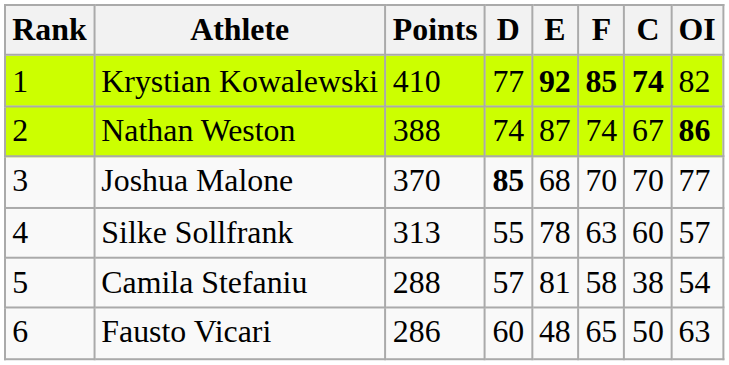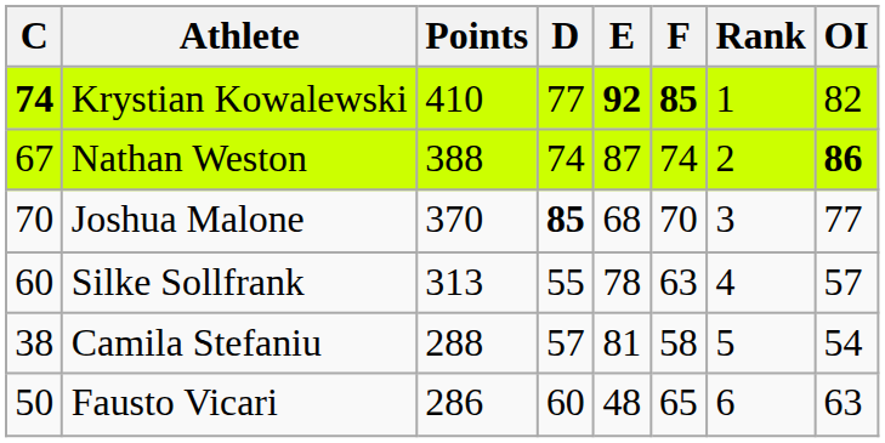 <table class="wikitable">
 <tr>
-<th>Rank</th>
+<th>C</th>
 <th>Athlete</th>
 <th>Points</th>
 <th>D</th>
 <th>E</th>
 <th>F</th>
-<th>C</th>
+<th>Rank</th>
 <th>OI</th>
 </tr>
 <tr>
-<td style="background:#CCFF00">1</td>
+<td style="background:#CCFF00"><strong>74</strong></td>
 <td style="background:#CCFF00"> Krystian Kowalewski</td>
 <td style="background:#CCFF00">410</td>
 <td style="background:#CCFF00">77</td>
 <td style="background:#CCFF00"><strong>92</strong></td>
 <td style="background:#CCFF00"><strong>85</strong></td>
-<td style="background:#CCFF00"><strong>74</strong></td>
+<td style="background:#CCFF00">1</td>
 <td style="background:#CCFF00">82</td>
 </tr>
 <tr>
-<td style="background:#CCFF00">2</td>
+<td style="background:#CCFF00">67</td>
 <td style="background:#CCFF00"> Nathan Weston</td>
 <td style="background:#CCFF00">388</td>
 <td style="background:#CCFF00">74</td>
 <td style="background:#CCFF00">87</td>
 <td style="background:#CCFF00">74</td>
-<td style="background:#CCFF00">67</td>
+<td style="background:#CCFF00">2</td>
 <td style="background:#CCFF00"><strong>86</strong></td>
 </tr>
 <tr>
-<td>3</td>
+<td>70</td>
 <td> Joshua Malone</td>
 <td>370</td>
 <td><strong>85</strong></td>
 <td>68</td>
 <td>70</td>
-<td>70</td>
+<td>3</td>
 <td>77</td>
 </tr>
 <tr>
-<td>4</td>
+<td>60</td>
 <td> Silke Sollfrank</td>
 <td>313</td>
 <td>55</td>
 <td>78</td>
 <td>63</td>
-<td>60</td>
+<td>4</td>
 <td>57</td>
 </tr>
 <tr>
-<td>5</td>
+<td>38</td>
 <td> Camila Stefaniu</td>
 <td>288</td>
 <td>57</td>
 <td>81</td>
 <td>58</td>
-<td>38</td>
+<td>5</td>
 <td>54</td>
 </tr>
 <tr>
-<td>6</td>
+<td>50</td>
 <td> Fausto Vicari</td>
 <td>286</td>
 <td>60</td>
 <td>48</td>
 <td>65</td>
-<td>50</td>
+<td>6</td>
 <td>63</td>
 </tr>
 </table>
